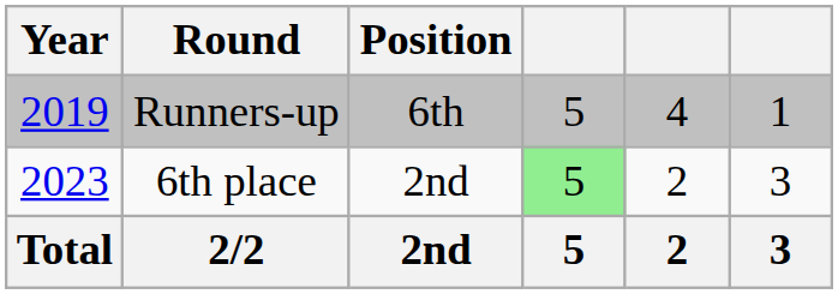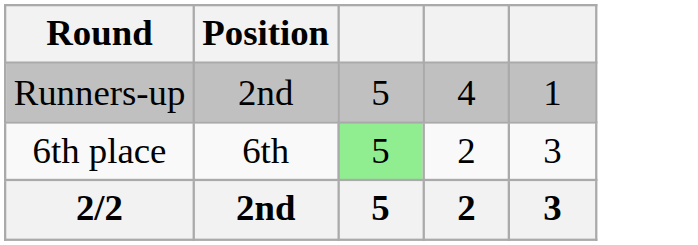 <table class="wikitable" style="text-align:center;">
 <tr>
-<th>Year</th>
 <th>Round</th>
 <th>Position</th>
 <th width=30></th>
 <th width=30></th>
 <th width=30></th>
 </tr>
 <tr bgcolor=silver>
-<td> <a href='#'>2019</a></td>
 <td>Runners-up</td>
-<td>6th</td>
+<td>2nd</td>
 <td>5</td>
 <td>4</td>
 <td>1</td>
 </tr>
 <tr>
-<td> <a href='#'>2023</a></td>
 <td>6th place</td>
-<td>2nd</td>
+<td>6th</td>
 <td style="background: lightgreen;">5</td>
 <td>2</td>
 <td>3</td>
 </tr>
 <tr>
-<th>Total</th>
 <th>2/2</th>
 <th>2nd</th>
 <th>5</th>
 <th>2</th>
 <th>3</th>
 </tr>
 </table>
